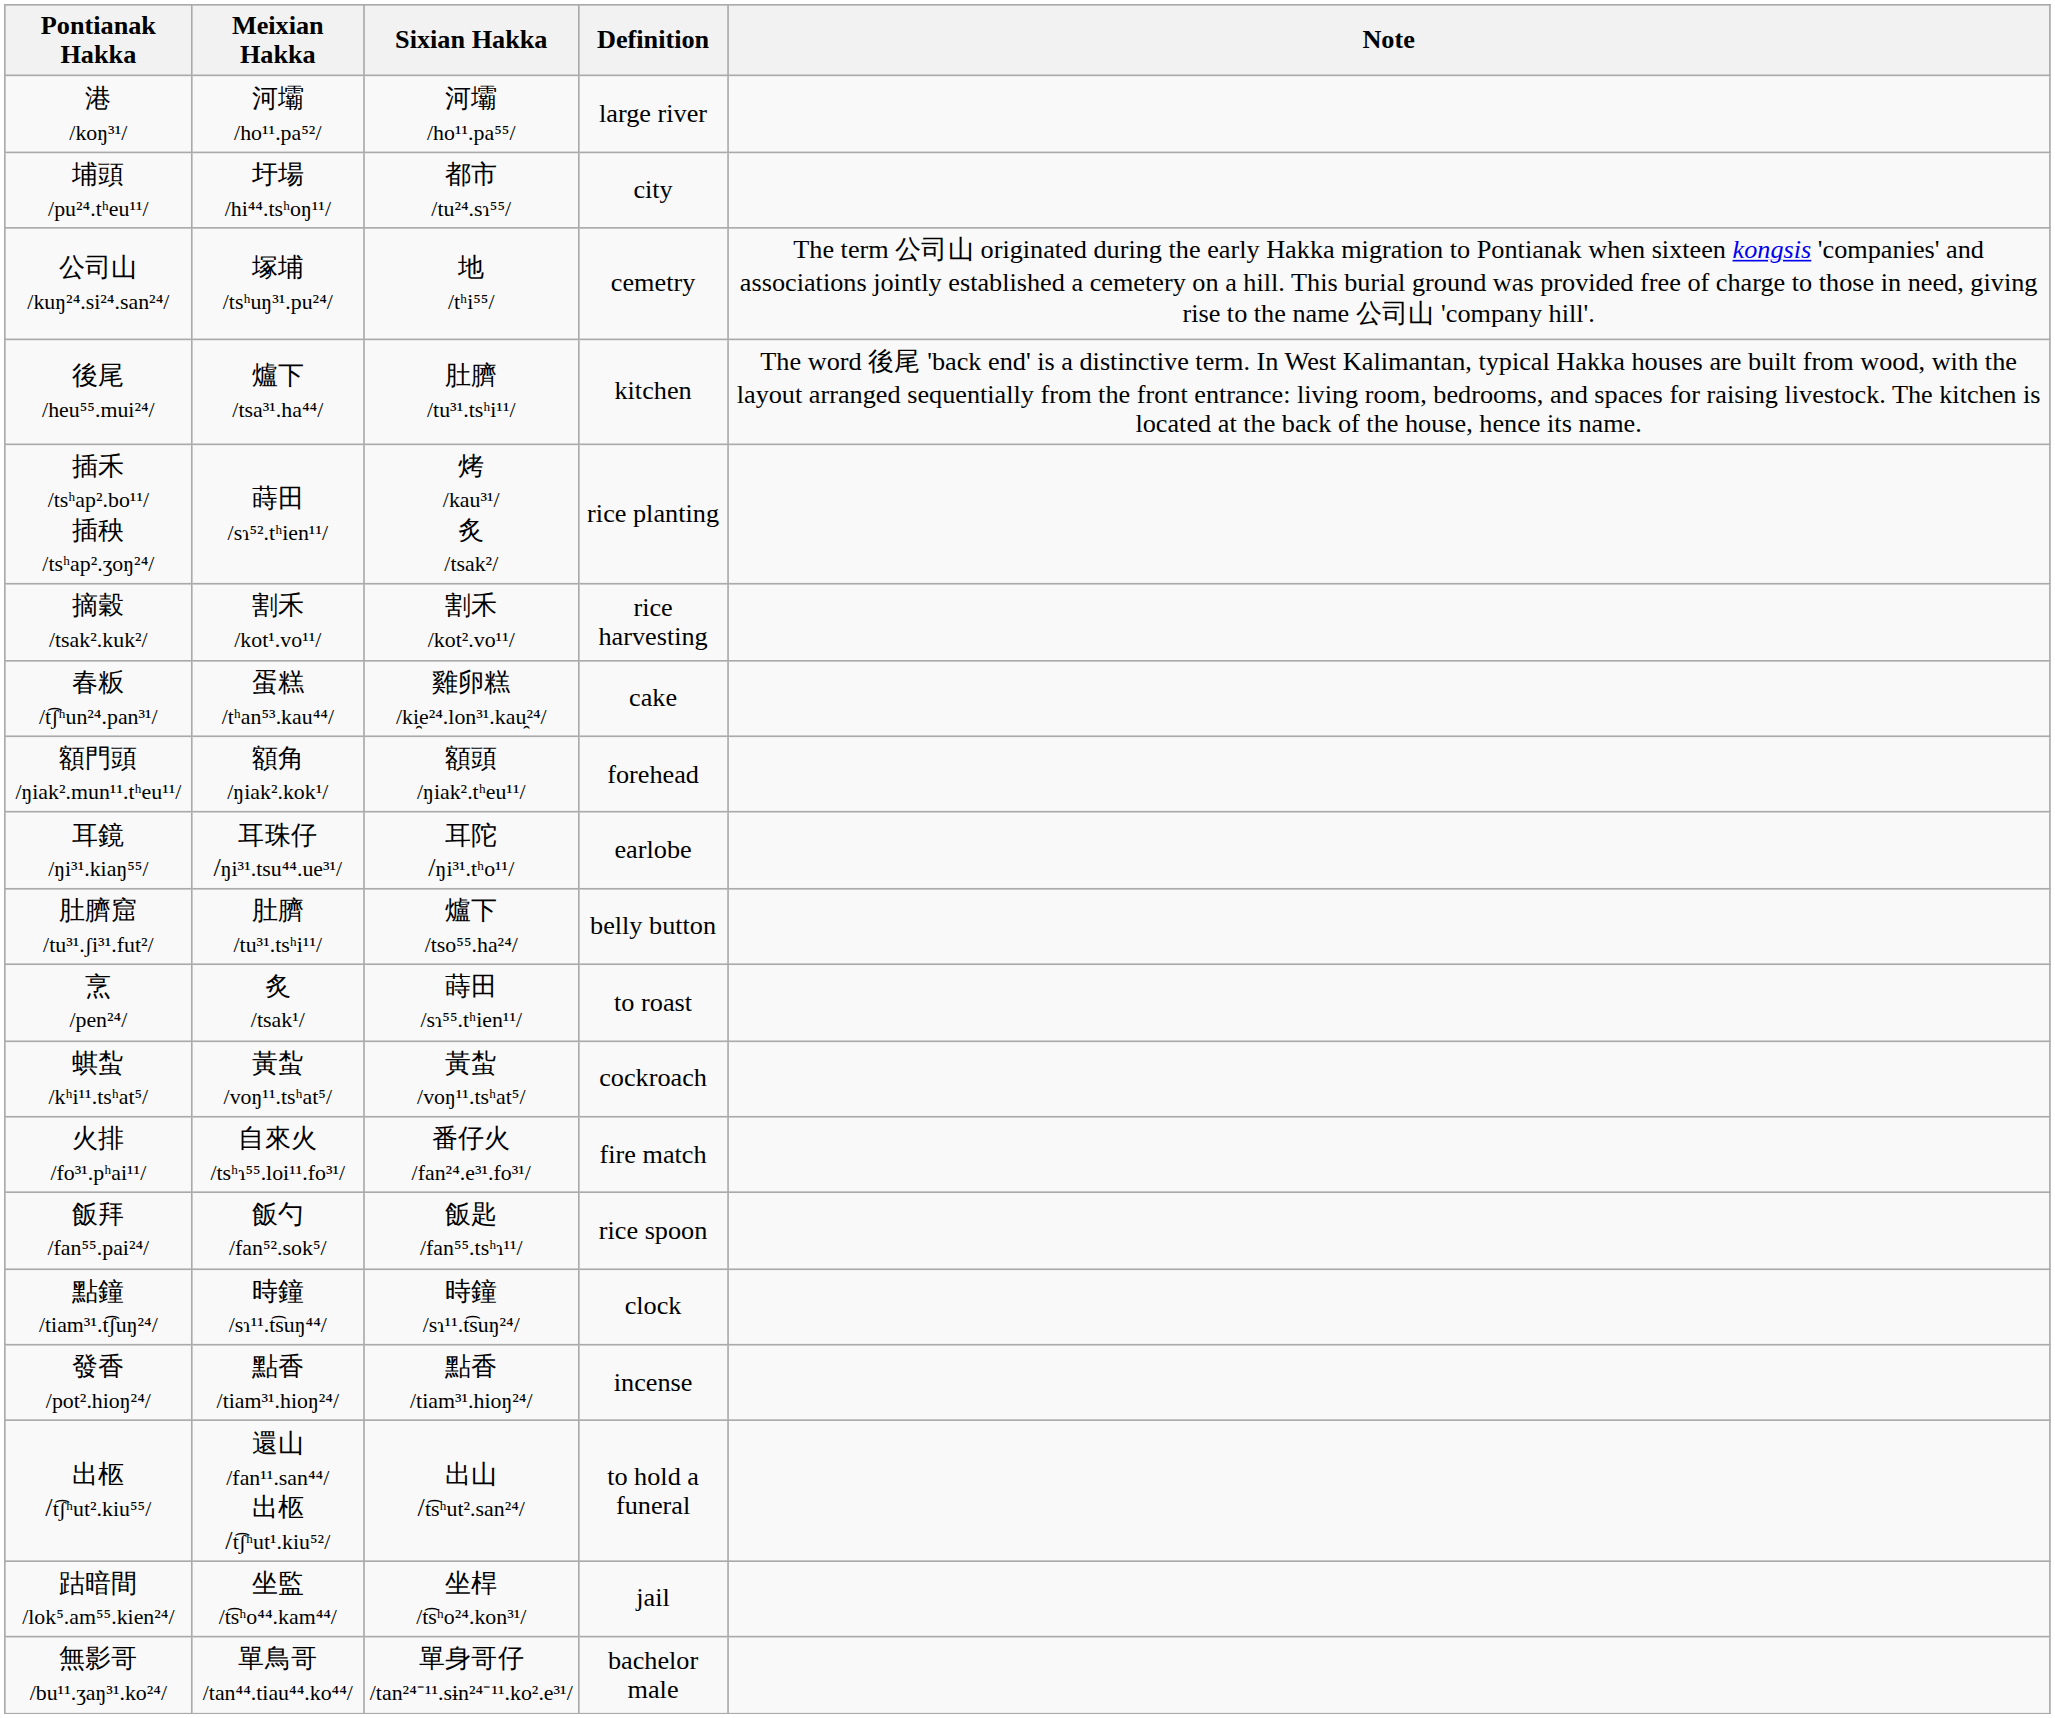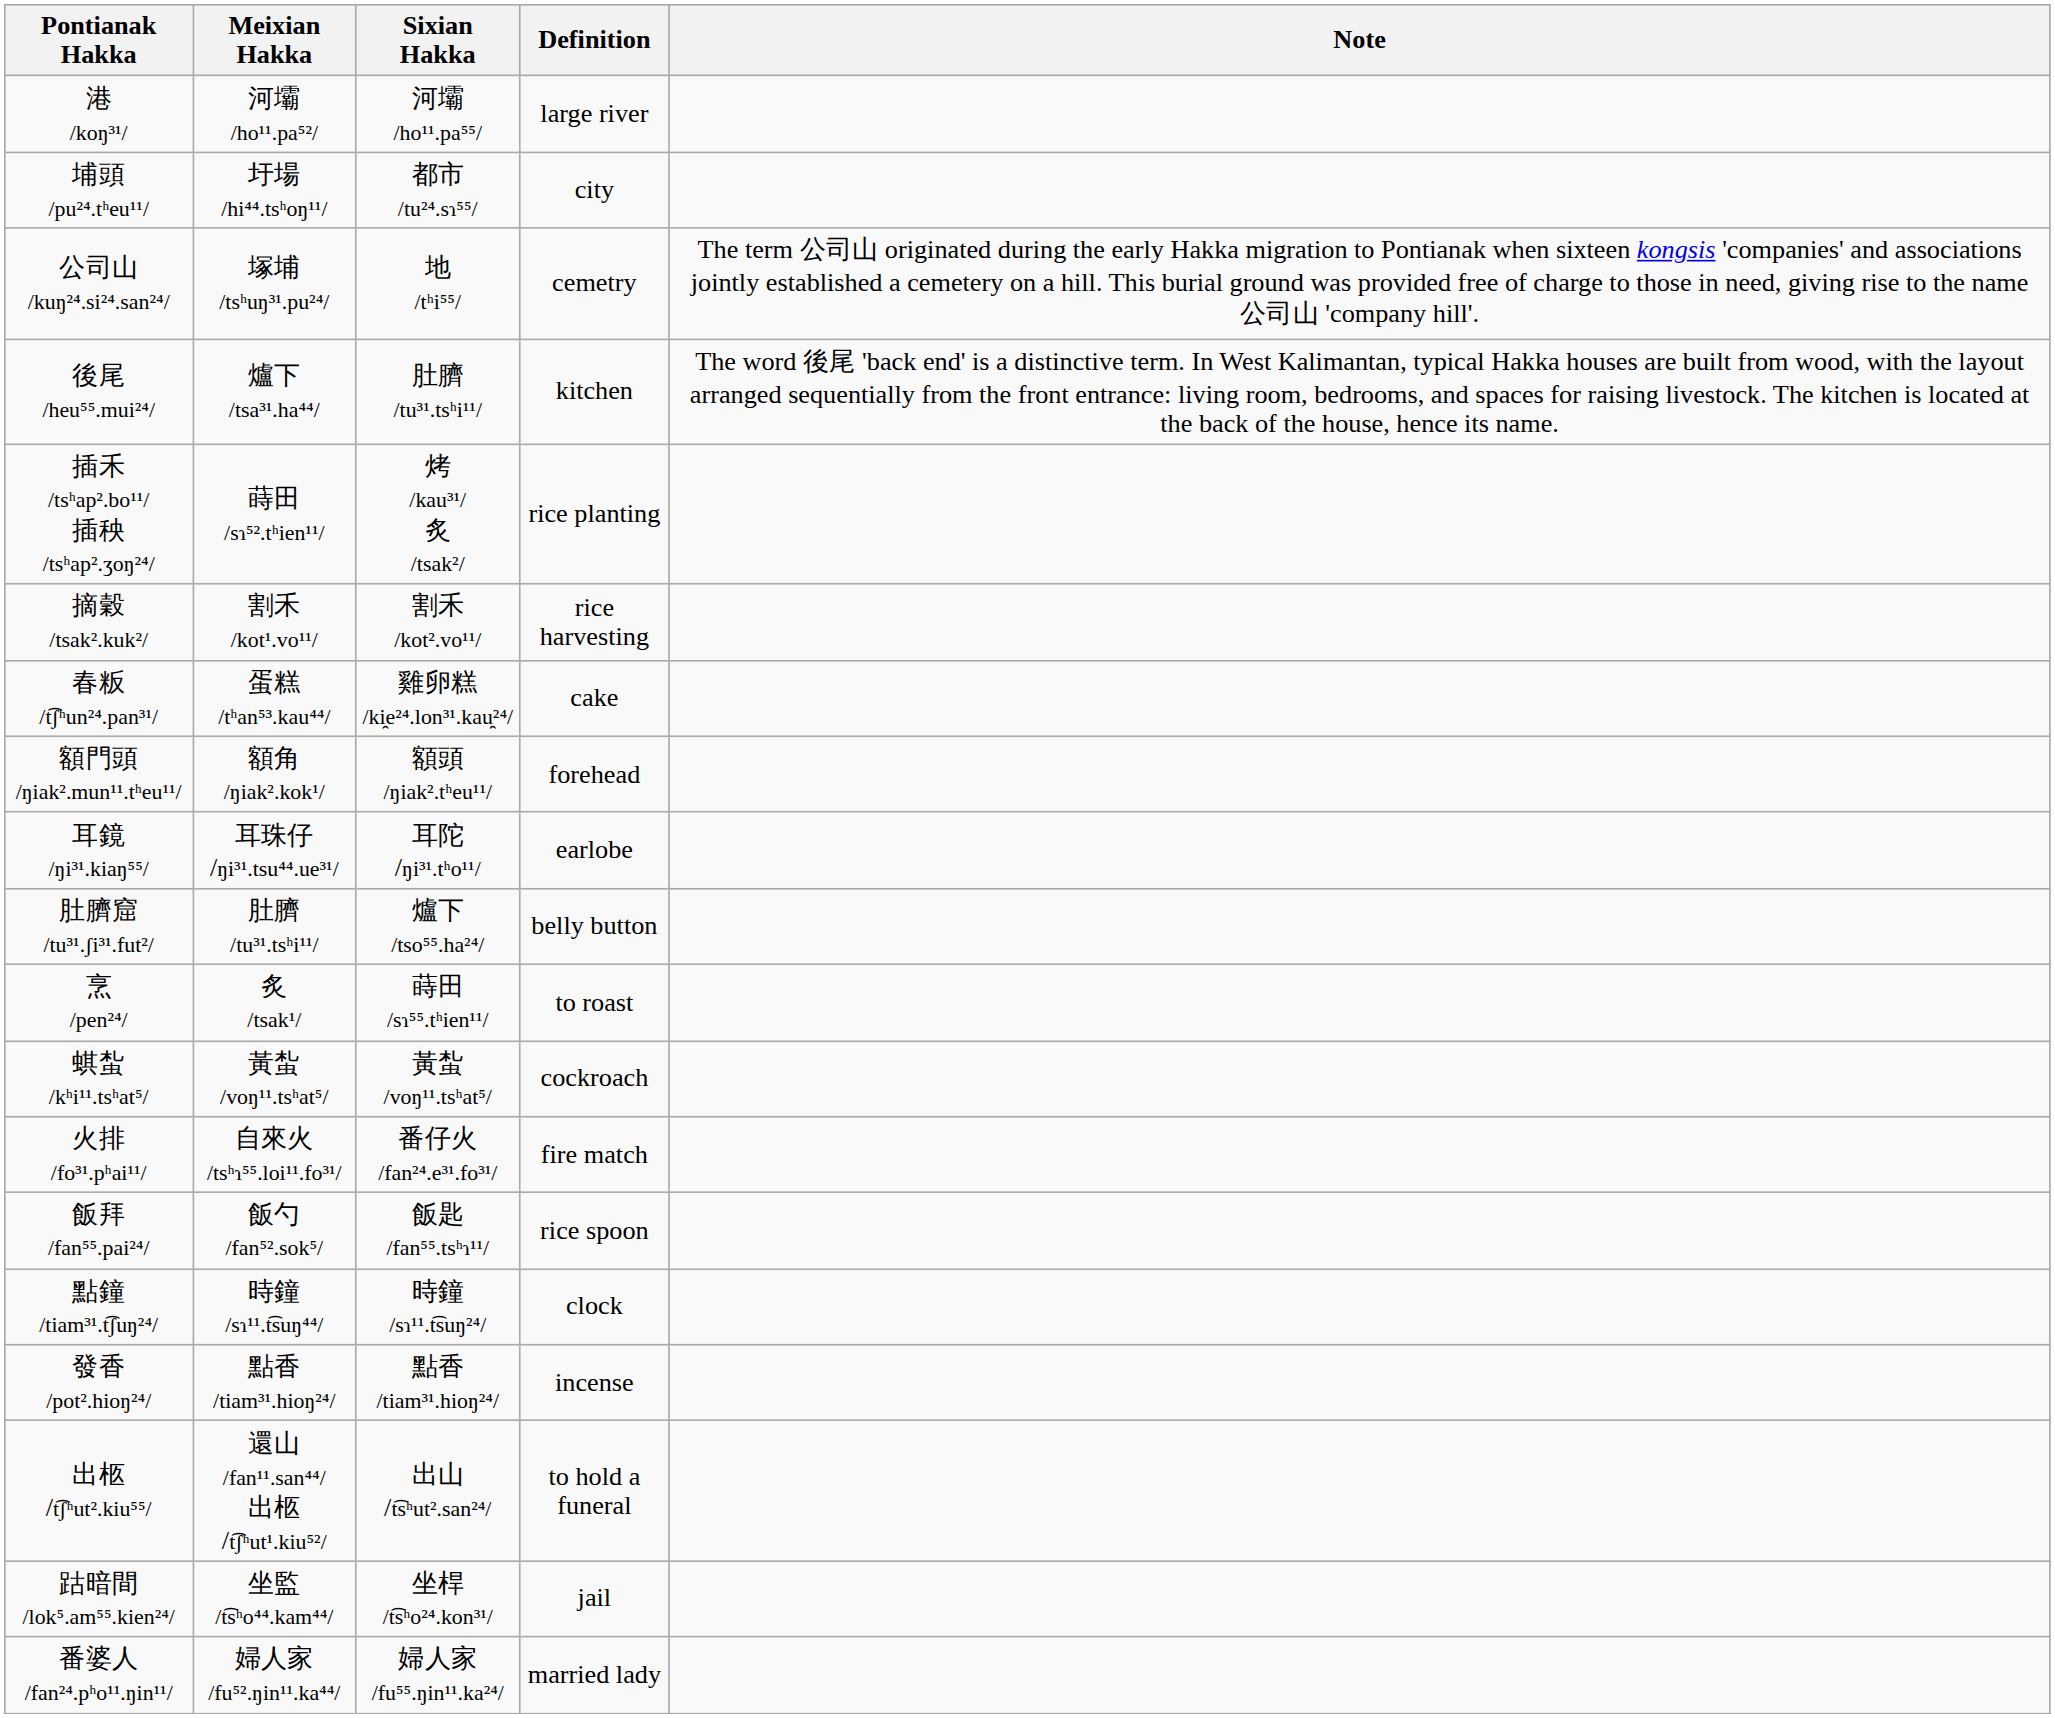 <table class="wikitable">
 <tr>
 <th>Pontianak Hakka</th>
 <th>Meixian Hakka</th>
 <th>Sixian Hakka</th>
 <th>Definition</th>
 <th>Note</th>
 </tr>
 <tr align="center">
 <td>港<br><small>/koŋ³¹/</small></td>
 <td>河壩<br><small>/ho¹¹.pa⁵²/</small></td>
 <td>河壩<br><small>/ho¹¹.pa⁵⁵/</small></td>
 <td>large river</td>
 <td></td>
 </tr>
 <tr align="center">
 <td>埔頭<br><small>/pu²⁴.tʰeu¹¹/</small></td>
 <td>圩場<br><small>/hi⁴⁴.tsʰoŋ¹¹/</small></td>
 <td>都市<br><small>/tu²⁴.sɿ⁵⁵/</small></td>
 <td>city</td>
 <td></td>
 </tr>
 <tr align="center">
 <td>公司山<br><small>/kuŋ²⁴.si²⁴.san²⁴/</small></td>
 <td>塚埔<br><small>/tsʰuŋ³¹.pu²⁴/</small></td>
 <td>地<br><small>/tʰi⁵⁵/</small></td>
 <td>cemetry</td>
 <td>The term 公司山 originated during the early Hakka migration to Pontianak when sixteen <em><a href='#'>kongsis</a></em> 'companies' and associations jointly established a cemetery on a hill. This burial ground was provided free of charge to those in need, giving rise to the name 公司山 'company hill'.</td>
 </tr>
 <tr align="center">
 <td>後尾<br><small>/heu⁵⁵.mui²⁴/</small></td>
 <td>爐下<br><small>/tsa³¹.ha⁴⁴/</small></td>
 <td>肚臍<br><small>/tu³¹.tsʰi¹¹/</small></td>
 <td>kitchen</td>
 <td>The word 後尾 'back end' is a distinctive term. In West Kalimantan, typical Hakka houses are built from wood, with the layout arranged sequentially from the front entrance: living room, bedrooms, and spaces for raising livestock. The kitchen is located at the back of the house, hence its name.</td>
 </tr>
 <tr align="center">
 <td>插禾<br><small>/tsʰap².bo¹¹/</small><br>插秧<br><small>/tsʰap².ʒoŋ²⁴/</small></td>
 <td>蒔田<br><small>/sɿ⁵².tʰien¹¹/</small></td>
 <td>烤<br><small>/kau³¹/</small><br>炙<br><small>/tsak²/</small></td>
 <td>rice planting</td>
 <td></td>
 </tr>
 <tr align="center">
 <td>摘穀<br><small>/tsak².kuk²/</small></td>
 <td>割禾<br><small>/kot¹.vo¹¹/</small></td>
 <td>割禾<br><small>/kot².vo¹¹/</small></td>
 <td>rice harvesting</td>
 <td></td>
 </tr>
 <tr align="center">
 <td>春粄<br><small>/t͡ʃʰun²⁴.pan³¹/</small></td>
 <td>蛋糕<br><small>/tʰan⁵³.kau⁴⁴/</small></td>
 <td>雞卵糕<br><small>/ki̯e²⁴.lon³¹.kau̯²⁴/</small></td>
 <td>cake</td>
 <td></td>
 </tr>
 <tr align="center">
 <td>額門頭<br><small>/ŋiak².mun¹¹.tʰeu¹¹/</small></td>
 <td>額角<br><small>/ŋiak².kok¹/</small></td>
 <td>額頭<br><small>/ŋiak².tʰeu¹¹/</small></td>
 <td>forehead</td>
 <td></td>
 </tr>
 <tr align="center">
 <td>耳鏡<br><small>/ŋi³¹.kiaŋ⁵⁵/</small></td>
 <td>耳珠仔<br>/<small>ŋi³¹.tsu⁴⁴.ue³¹/</small></td>
 <td>耳陀<br>/<small>ŋi³¹.tʰo¹¹/</small></td>
 <td>earlobe</td>
 <td></td>
 </tr>
 <tr align="center">
 <td>肚臍窟<br><small>/tu³¹.ʃi³¹.fut²/</small></td>
 <td>肚臍<br><small>/tu³¹.tsʰi¹¹/</small></td>
 <td>爐下<br><small>/tso⁵⁵.ha²⁴/</small></td>
 <td>belly button</td>
 <td></td>
 </tr>
 <tr align="center">
 <td>烹<br><small>/pen²⁴/</small></td>
 <td>炙<br><small>/tsak¹/</small></td>
 <td>蒔田<br><small>/sɿ⁵⁵.tʰien¹¹/</small></td>
 <td>to roast</td>
 <td></td>
 </tr>
 <tr align="center">
 <td>蜞蚻<br><small>/kʰi¹¹.tsʰat⁵/</small></td>
 <td>黃蚻<br><small>/voŋ¹¹.tsʰat⁵/</small></td>
 <td>黃蚻<br><small>/voŋ¹¹.tsʰat⁵/</small></td>
 <td>cockroach</td>
 <td></td>
 </tr>
 <tr align="center">
 <td>火排<br><small>/fo³¹.pʰai¹¹/</small></td>
 <td>自來火<br><small>/tsʰɿ⁵⁵.loi¹¹.fo³¹/</small></td>
 <td>番仔火<br><small>/fan²⁴.e³¹.fo³¹/</small></td>
 <td>fire match</td>
 <td></td>
 </tr>
 <tr align="center">
 <td>飯拜<br><small>/fan⁵⁵.pai²⁴/</small></td>
 <td>飯勺<br><small>/fan⁵².sok⁵/</small></td>
 <td>飯匙<br><small>/fan⁵⁵.tsʰɿ¹¹/</small></td>
 <td>rice spoon</td>
 <td></td>
 </tr>
 <tr align="center">
 <td>點鐘<br><small>/tiam³¹.t͡ʃuŋ²⁴/</small></td>
 <td>時鐘<br><small>/sɿ¹¹.t͡suŋ⁴⁴/</small></td>
 <td>時鐘<br><small>/sɿ¹¹.t͡suŋ²⁴/</small></td>
 <td>clock</td>
 <td></td>
 </tr>
 <tr align="center">
 <td>發香<br><small>/pot².hioŋ²⁴/</small></td>
 <td>點香<br><small>/tiam³¹.hioŋ²⁴/</small></td>
 <td>點香<br><small>/tiam³¹.hioŋ²⁴/</small></td>
 <td>incense</td>
 <td></td>
 </tr>
 <tr align="center">
 <td>出柩<br>/<small>t͡ʃʰut².kiu⁵⁵/</small></td>
 <td>還山<br><small>/fan¹¹.san⁴⁴/</small><br>出柩<br>/<small>t͡ʃʰut¹.kiu⁵²/</small></td>
 <td>出山<br>/<small>t͡sʰut².san²⁴/</small></td>
 <td>to hold a funeral</td>
 <td></td>
 </tr>
 <tr align="center">
 <td>跍暗間<br><small>/lok⁵.am⁵⁵.kien²⁴/</small></td>
 <td>坐監<br><small>/t͡sʰo⁴⁴.kam⁴⁴/</small></td>
 <td>坐桿<br><small>/t͡sʰo²⁴.kon³¹/</small></td>
 <td>jail</td>
 <td></td>
 </tr>
 <tr align="center">
-<td>無影哥<br><small>/bu¹¹.ʒaŋ³¹.ko²⁴/</small></td>
-<td>單鳥哥<br><small>/tan⁴⁴.tiau⁴⁴.ko⁴⁴/</small></td>
-<td>單身哥仔<br><small>/tan²⁴⁻¹¹.sɨn²⁴⁻¹¹.ko².e³¹/</small></td>
-<td>bachelor male</td>
+<td>番婆人<br><small>/fan²⁴.pʰo¹¹.ŋin¹¹/</small></td>
+<td>婦人家<br><small>/fu⁵².ŋin¹¹.ka⁴⁴/</small></td>
+<td>婦人家<br><small>/fu⁵⁵.ŋin¹¹.ka²⁴/</small></td>
+<td>married lady</td>
 <td></td>
 </tr>
 </table>
